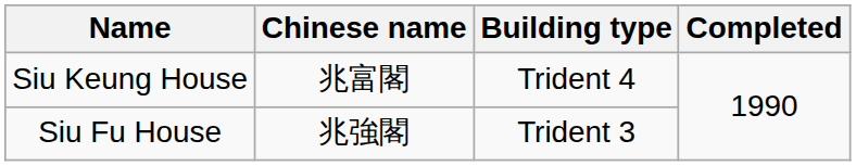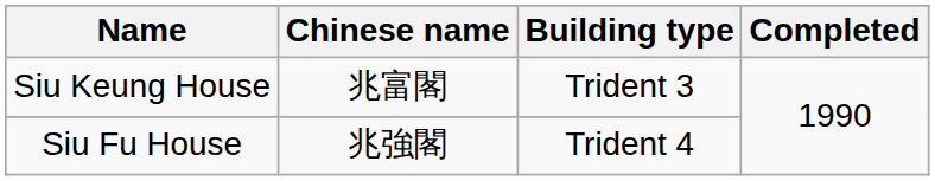 <table class="wikitable" style="text-align: center">
 <tr>
 <th>Name</th>
 <th>Chinese name</th>
 <th>Building type</th>
 <th>Completed</th>
 </tr>
 <tr>
 <td>Siu Keung House</td>
 <td>兆富閣</td>
-<td>Trident 4</td>
+<td>Trident 3</td>
 <td rowspan="2">1990</td>
 </tr>
 <tr>
 <td>Siu Fu House</td>
 <td>兆強閣</td>
-<td>Trident 3</td>
+<td>Trident 4</td>
 </tr>
 </table>
